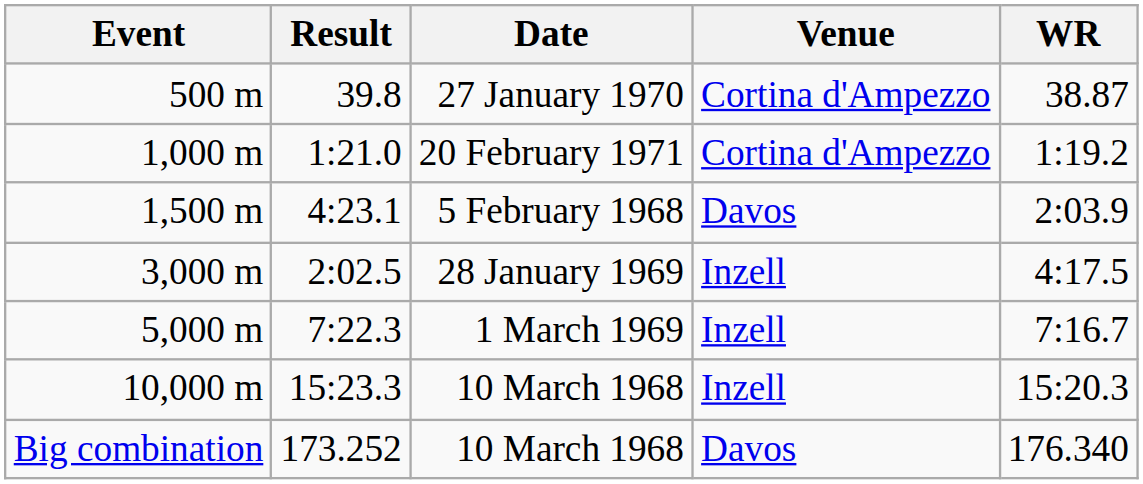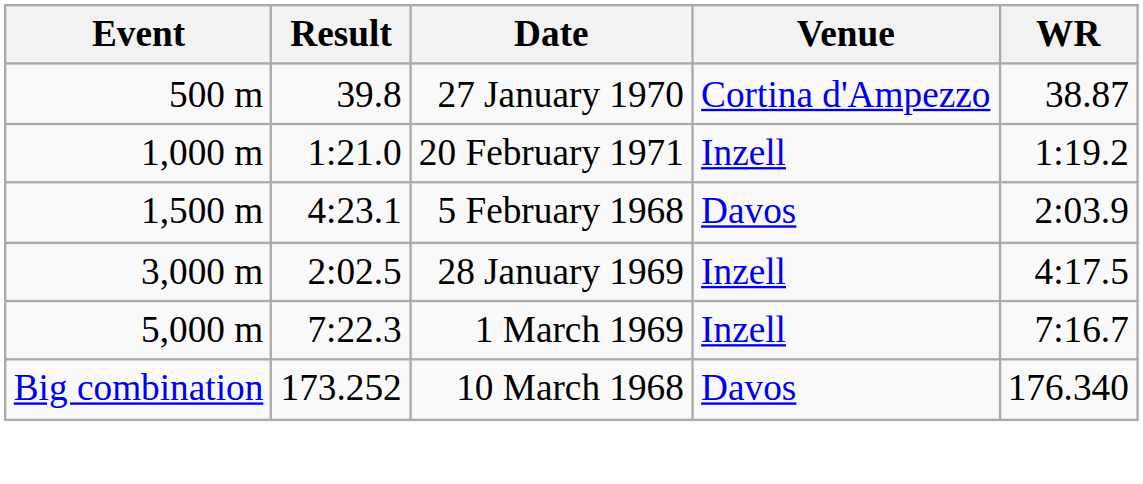 <table class="wikitable">
 <tr>
 <th>Event</th>
 <th>Result</th>
 <th>Date</th>
 <th>Venue</th>
 <th>WR</th>
 </tr>
 <tr style="text-align:right;">
 <td>500 m</td>
 <td>39.8</td>
 <td>27 January 1970</td>
 <td align="left"><a href='#'>Cortina d'Ampezzo</a></td>
 <td>38.87</td>
 </tr>
 <tr style="text-align:right;">
 <td>1,000 m</td>
 <td>1:21.0</td>
 <td>20 February 1971</td>
-<td align="left"><a href='#'>Cortina d'Ampezzo</a></td>
+<td align="left"><a href='#'>Inzell</a></td>
 <td>1:19.2</td>
 </tr>
 <tr style="text-align:right;">
 <td>1,500 m</td>
 <td>4:23.1</td>
 <td>5 February 1968</td>
 <td align="left"><a href='#'>Davos</a></td>
 <td>2:03.9</td>
 </tr>
 <tr style="text-align:right;">
 <td>3,000 m</td>
 <td>2:02.5</td>
 <td>28 January 1969</td>
 <td align="left"><a href='#'>Inzell</a></td>
 <td>4:17.5</td>
 </tr>
 <tr style="text-align:right;">
 <td>5,000 m</td>
 <td>7:22.3</td>
 <td>1 March 1969</td>
 <td align="left"><a href='#'>Inzell</a></td>
 <td>7:16.7</td>
 </tr>
 <tr style="text-align:right;">
-<td>10,000 m</td>
-<td>15:23.3</td>
-<td>10 March 1968</td>
-<td align="left"><a href='#'>Inzell</a></td>
-<td>15:20.3</td>
-</tr>
-<tr style="text-align:right;">
 <td><a href='#'>Big combination</a></td>
 <td>173.252</td>
 <td>10 March 1968</td>
 <td align="left"><a href='#'>Davos</a></td>
 <td>176.340</td>
 </tr>
 </table>
